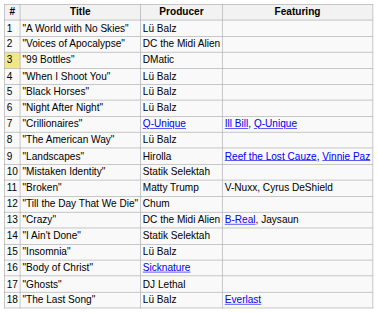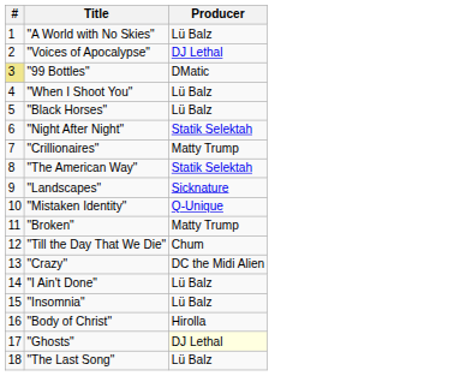 <table class="wikitable">
 <tr>
 <th>#</th>
 <th>Title</th>
 <th>Producer</th>
-<th>Featuring</th>
 </tr>
 <tr>
 <td>1</td>
 <td>"A World with No Skies"</td>
 <td>Lü Balz</td>
-<td></td>
 </tr>
 <tr>
 <td>2</td>
 <td>"Voices of Apocalypse"</td>
-<td>DC the Midi Alien</td>
-<td></td>
+<td><a href='#'>DJ Lethal</a></td>
 </tr>
 <tr>
 <td style="background: khaki;">3</td>
 <td>"99 Bottles"</td>
 <td>DMatic</td>
-<td></td>
 </tr>
 <tr>
 <td>4</td>
 <td>"When I Shoot You"</td>
 <td>Lü Balz</td>
-<td></td>
 </tr>
 <tr>
 <td>5</td>
 <td>"Black Horses"</td>
 <td>Lü Balz</td>
-<td></td>
 </tr>
 <tr>
 <td>6</td>
 <td>"Night After Night"</td>
-<td>Lü Balz</td>
-<td></td>
+<td><a href='#'>Statik Selektah</a></td>
 </tr>
 <tr>
 <td>7</td>
 <td>"Crillionaires"</td>
-<td><a href='#'>Q-Unique</a></td>
-<td><a href='#'>Ill Bill</a>, <a href='#'>Q-Unique</a></td>
+<td>Matty Trump</td>
 </tr>
 <tr>
 <td>8</td>
 <td>"The American Way"</td>
-<td>Lü Balz</td>
-<td></td>
+<td><a href='#'>Statik Selektah</a></td>
 </tr>
 <tr>
 <td>9</td>
 <td>"Landscapes"</td>
-<td>Hirolla</td>
-<td><a href='#'>Reef the Lost Cauze</a>, <a href='#'>Vinnie Paz</a></td>
+<td><a href='#'>Sicknature</a></td>
 </tr>
 <tr>
 <td>10</td>
 <td>"Mistaken Identity"</td>
-<td>Statik Selektah</td>
-<td></td>
+<td><a href='#'>Q-Unique</a></td>
 </tr>
 <tr>
 <td>11</td>
 <td>"Broken"</td>
 <td>Matty Trump</td>
-<td>V-Nuxx, Cyrus DeShield</td>
 </tr>
 <tr>
 <td>12</td>
 <td>"Till the Day That We Die"</td>
 <td>Chum</td>
-<td></td>
 </tr>
 <tr>
 <td>13</td>
 <td>"Crazy"</td>
 <td>DC the Midi Alien</td>
-<td><a href='#'>B-Real</a>, Jaysaun</td>
 </tr>
 <tr>
 <td>14</td>
 <td>"I Ain't Done"</td>
-<td>Statik Selektah</td>
-<td></td>
+<td>Lü Balz</td>
 </tr>
 <tr>
 <td>15</td>
 <td>"Insomnia"</td>
 <td>Lü Balz</td>
-<td></td>
 </tr>
 <tr>
 <td>16</td>
 <td>"Body of Christ"</td>
-<td><a href='#'>Sicknature</a></td>
-<td></td>
+<td>Hirolla</td>
 </tr>
 <tr>
 <td>17</td>
 <td>"Ghosts"</td>
-<td>DJ Lethal</td>
-<td></td>
+<td style="background: lightyellow;">DJ Lethal</td>
 </tr>
 <tr>
 <td>18</td>
 <td>"The Last Song"</td>
 <td>Lü Balz</td>
-<td><a href='#'>Everlast</a></td>
 </tr>
 </table>
